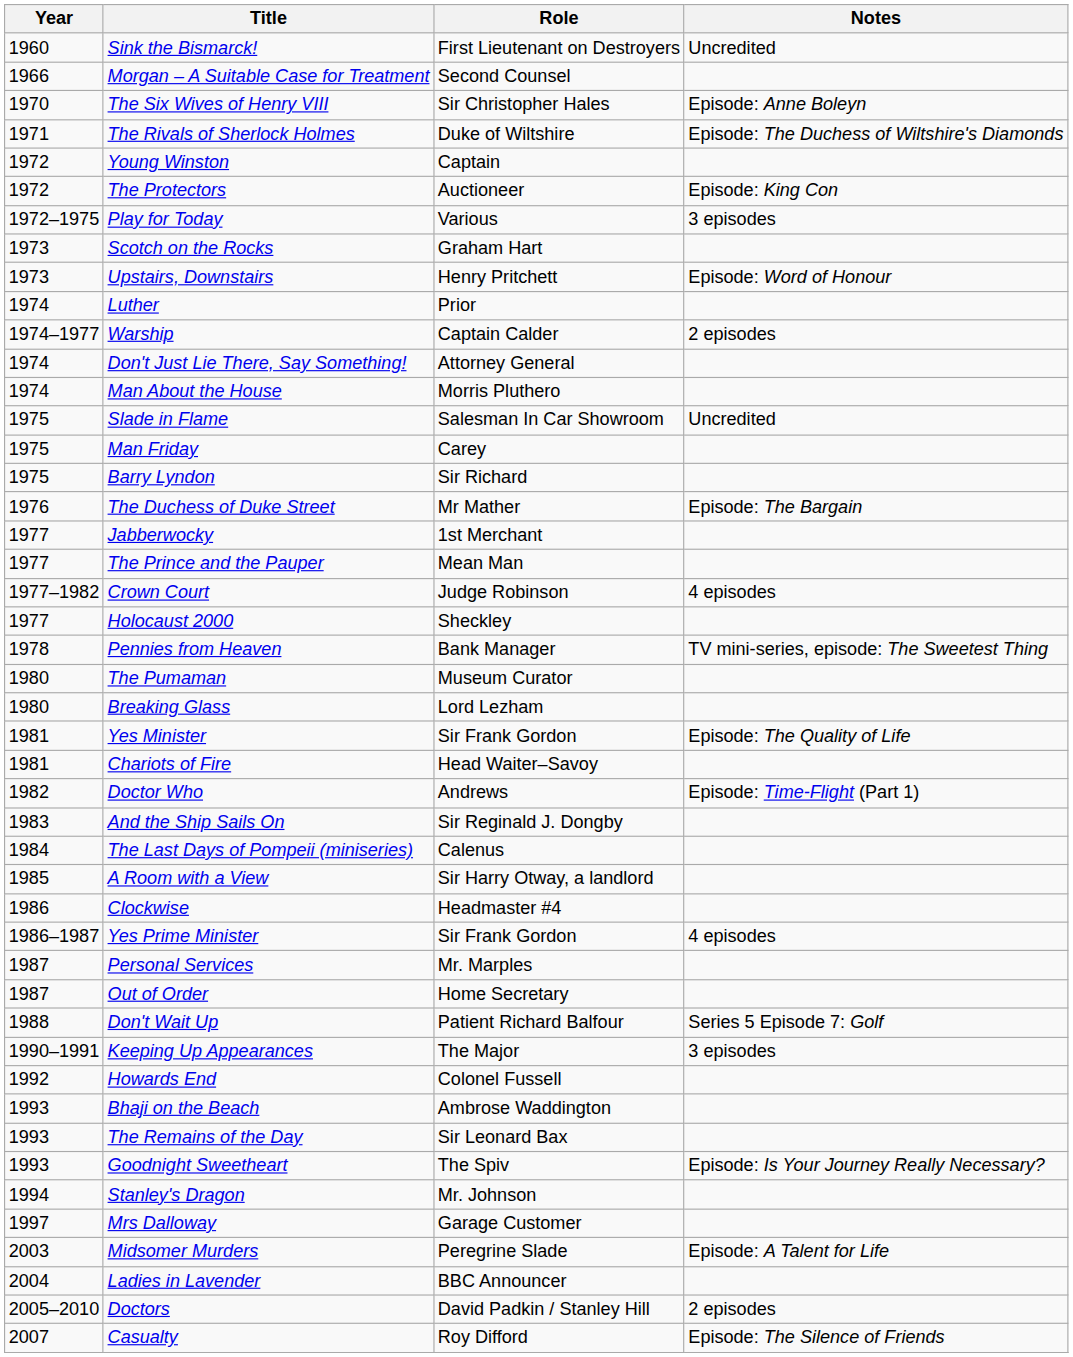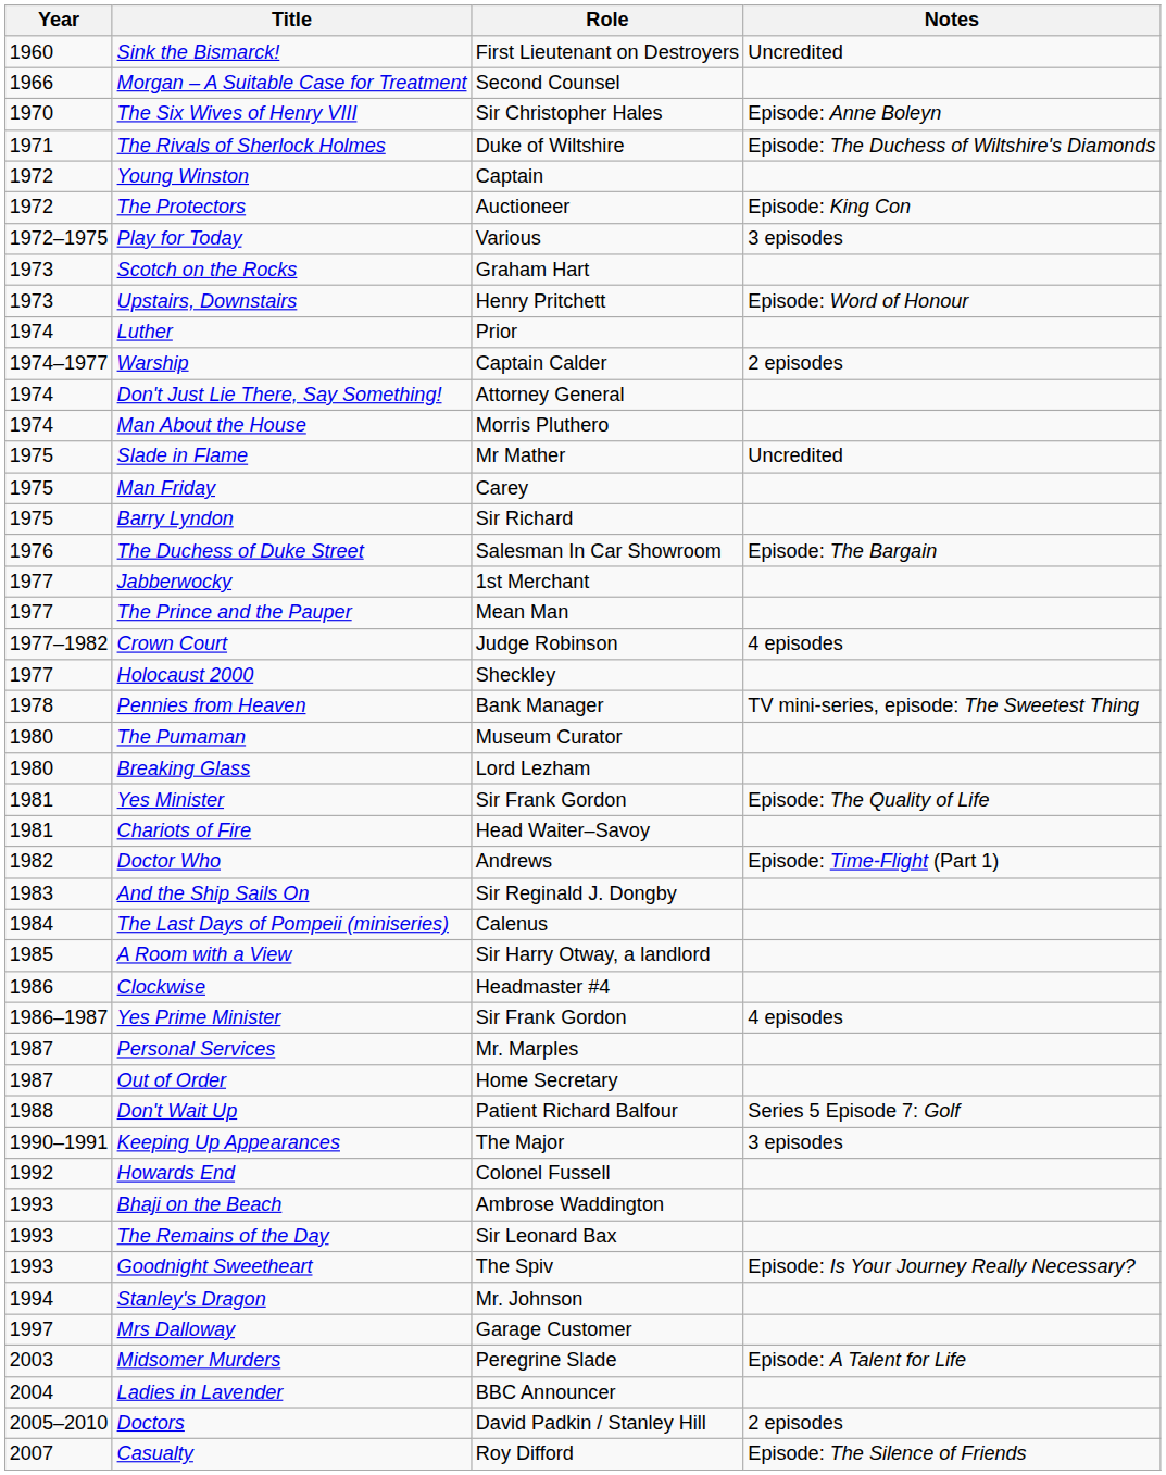 <table class="wikitable">
 <tr>
 <th>Year</th>
 <th>Title</th>
 <th>Role</th>
 <th>Notes</th>
 </tr>
 <tr>
 <td>1960</td>
 <td><em><a href='#'>Sink the Bismarck!</a></em></td>
 <td>First Lieutenant on Destroyers</td>
 <td>Uncredited</td>
 </tr>
 <tr>
 <td>1966</td>
 <td><em><a href='#'>Morgan – A Suitable Case for Treatment</a></em></td>
 <td>Second Counsel</td>
 <td></td>
 </tr>
 <tr>
 <td>1970</td>
 <td><em><a href='#'>The Six Wives of Henry VIII</a></em></td>
 <td>Sir Christopher Hales</td>
 <td>Episode: <em>Anne Boleyn</em></td>
 </tr>
 <tr>
 <td>1971</td>
 <td><em><a href='#'>The Rivals of Sherlock Holmes</a></em></td>
 <td>Duke of Wiltshire</td>
 <td>Episode: <em>The Duchess of Wiltshire's Diamonds</em></td>
 </tr>
 <tr>
 <td>1972</td>
 <td><em><a href='#'>Young Winston</a></em></td>
 <td>Captain</td>
 <td></td>
 </tr>
 <tr>
 <td>1972</td>
 <td><em><a href='#'>The Protectors</a></em></td>
 <td>Auctioneer</td>
 <td>Episode: <em>King Con</em></td>
 </tr>
 <tr>
 <td>1972–1975</td>
 <td><em><a href='#'>Play for Today</a></em></td>
 <td>Various</td>
 <td>3 episodes</td>
 </tr>
 <tr>
 <td>1973</td>
 <td><em><a href='#'>Scotch on the Rocks</a></em></td>
 <td>Graham Hart</td>
 <td></td>
 </tr>
 <tr>
 <td>1973</td>
 <td><em><a href='#'>Upstairs, Downstairs</a></em></td>
 <td>Henry Pritchett</td>
 <td>Episode: <em>Word of Honour</em></td>
 </tr>
 <tr>
 <td>1974</td>
 <td><em><a href='#'>Luther</a></em></td>
 <td>Prior</td>
 <td></td>
 </tr>
 <tr>
 <td>1974–1977</td>
 <td><em><a href='#'>Warship</a></em></td>
 <td>Captain Calder</td>
 <td>2 episodes</td>
 </tr>
 <tr>
 <td>1974</td>
 <td><em><a href='#'>Don't Just Lie There, Say Something!</a></em></td>
 <td>Attorney General</td>
 <td></td>
 </tr>
 <tr>
 <td>1974</td>
 <td><em><a href='#'>Man About the House</a></em></td>
 <td>Morris Pluthero</td>
 <td></td>
 </tr>
 <tr>
 <td>1975</td>
 <td><em><a href='#'>Slade in Flame</a></em></td>
-<td>Salesman In Car Showroom</td>
+<td>Mr Mather</td>
 <td>Uncredited</td>
 </tr>
 <tr>
 <td>1975</td>
 <td><em><a href='#'>Man Friday</a></em></td>
 <td>Carey</td>
 <td></td>
 </tr>
 <tr>
 <td>1975</td>
 <td><em><a href='#'>Barry Lyndon</a></em></td>
 <td>Sir Richard</td>
 <td></td>
 </tr>
 <tr>
 <td>1976</td>
 <td><em><a href='#'>The Duchess of Duke Street</a></em></td>
-<td>Mr Mather</td>
+<td>Salesman In Car Showroom</td>
 <td>Episode: <em>The Bargain</em></td>
 </tr>
 <tr>
 <td>1977</td>
 <td><em><a href='#'>Jabberwocky</a></em></td>
 <td>1st Merchant</td>
 <td></td>
 </tr>
 <tr>
 <td>1977</td>
 <td><em><a href='#'>The Prince and the Pauper</a></em></td>
 <td>Mean Man</td>
 <td></td>
 </tr>
 <tr>
 <td>1977–1982</td>
 <td><em><a href='#'>Crown Court</a></em></td>
 <td>Judge Robinson</td>
 <td>4 episodes</td>
 </tr>
 <tr>
 <td>1977</td>
 <td><em><a href='#'>Holocaust 2000</a></em></td>
 <td>Sheckley</td>
 <td></td>
 </tr>
 <tr>
 <td>1978</td>
 <td><em><a href='#'>Pennies from Heaven</a></em></td>
 <td>Bank Manager</td>
 <td>TV mini-series, episode: <em>The Sweetest Thing</em></td>
 </tr>
 <tr>
 <td>1980</td>
 <td><em><a href='#'>The Pumaman</a></em></td>
 <td>Museum Curator</td>
 <td></td>
 </tr>
 <tr>
 <td>1980</td>
 <td><em><a href='#'>Breaking Glass</a></em></td>
 <td>Lord Lezham</td>
 <td></td>
 </tr>
 <tr>
 <td>1981</td>
 <td><em><a href='#'>Yes Minister</a></em></td>
 <td>Sir Frank Gordon</td>
 <td>Episode: <em>The Quality of Life</em></td>
 </tr>
 <tr>
 <td>1981</td>
 <td><em><a href='#'>Chariots of Fire</a></em></td>
 <td>Head Waiter–Savoy</td>
 <td></td>
 </tr>
 <tr>
 <td>1982</td>
 <td><em><a href='#'>Doctor Who</a></em></td>
 <td>Andrews</td>
 <td>Episode: <em><a href='#'>Time-Flight</a></em> (Part 1)</td>
 </tr>
 <tr>
 <td>1983</td>
 <td><em><a href='#'>And the Ship Sails On</a></em></td>
 <td>Sir Reginald J. Dongby</td>
 <td></td>
 </tr>
 <tr>
 <td>1984</td>
 <td><em><a href='#'>The Last Days of Pompeii (miniseries)</a></em></td>
 <td>Calenus</td>
 <td></td>
 </tr>
 <tr>
 <td>1985</td>
 <td><em><a href='#'>A Room with a View</a></em></td>
 <td>Sir Harry Otway, a landlord</td>
 <td></td>
 </tr>
 <tr>
 <td>1986</td>
 <td><em><a href='#'>Clockwise</a></em></td>
 <td>Headmaster #4</td>
 <td></td>
 </tr>
 <tr>
 <td>1986–1987</td>
 <td><em><a href='#'>Yes Prime Minister</a></em></td>
 <td>Sir Frank Gordon</td>
 <td>4 episodes</td>
 </tr>
 <tr>
 <td>1987</td>
 <td><em><a href='#'>Personal Services</a></em></td>
 <td>Mr. Marples</td>
 <td></td>
 </tr>
 <tr>
 <td>1987</td>
 <td><em><a href='#'>Out of Order</a></em></td>
 <td>Home Secretary</td>
 <td></td>
 </tr>
 <tr>
 <td>1988</td>
 <td><em><a href='#'>Don't Wait Up</a></em></td>
 <td>Patient Richard Balfour</td>
 <td>Series 5 Episode 7: <em>Golf</em></td>
 </tr>
 <tr>
 <td>1990–1991</td>
 <td><em><a href='#'>Keeping Up Appearances</a></em></td>
 <td>The Major</td>
 <td>3 episodes</td>
 </tr>
 <tr>
 <td>1992</td>
 <td><em><a href='#'>Howards End</a></em></td>
 <td>Colonel Fussell</td>
 <td></td>
 </tr>
 <tr>
 <td>1993</td>
 <td><em><a href='#'>Bhaji on the Beach</a></em></td>
 <td>Ambrose Waddington</td>
 <td></td>
 </tr>
 <tr>
 <td>1993</td>
 <td><em><a href='#'>The Remains of the Day</a></em></td>
 <td>Sir Leonard Bax</td>
 <td></td>
 </tr>
 <tr>
 <td>1993</td>
 <td><em><a href='#'>Goodnight Sweetheart</a></em></td>
 <td>The Spiv</td>
 <td>Episode: <em>Is Your Journey Really Necessary?</em></td>
 </tr>
 <tr>
 <td>1994</td>
 <td><em><a href='#'>Stanley's Dragon</a></em></td>
 <td>Mr. Johnson</td>
 <td></td>
 </tr>
 <tr>
 <td>1997</td>
 <td><em><a href='#'>Mrs Dalloway</a></em></td>
 <td>Garage Customer</td>
 <td></td>
 </tr>
 <tr>
 <td>2003</td>
 <td><em><a href='#'>Midsomer Murders</a></em></td>
 <td>Peregrine Slade</td>
 <td>Episode: <em>A Talent for Life</em></td>
 </tr>
 <tr>
 <td>2004</td>
 <td><em><a href='#'>Ladies in Lavender</a></em></td>
 <td>BBC Announcer</td>
 <td></td>
 </tr>
 <tr>
 <td>2005–2010</td>
 <td><em><a href='#'>Doctors</a></em></td>
 <td>David Padkin / Stanley Hill</td>
 <td>2 episodes</td>
 </tr>
 <tr>
 <td>2007</td>
 <td><em><a href='#'>Casualty</a></em></td>
 <td>Roy Difford</td>
 <td>Episode: <em>The Silence of Friends</em></td>
 </tr>
 <tr>
 </tr>
 </table>
